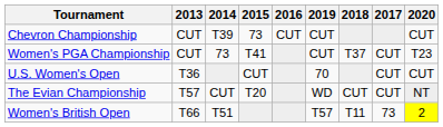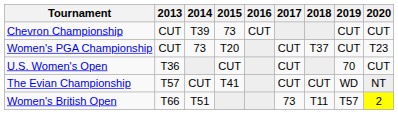 <table class="wikitable" style="font-size:95%;text-align:center;">
 <tr>
 <th>Tournament</th>
 <th>2013</th>
 <th>2014</th>
 <th>2015</th>
 <th>2016</th>
+<th>2017</th>
+<th>2018</th>
 <th>2019</th>
-<th>2018</th>
-<th>2017</th>
 <th>2020</th>
 </tr>
 <tr>
 <td align=left><a href='#'>Chevron Championship</a></td>
 <td>CUT</td>
 <td>T39</td>
 <td>73</td>
 <td>CUT</td>
-<td>CUT</td>
 <td style="background:#eeeeee;"></td>
 <td style="background:#eeeeee;"></td>
+<td>CUT</td>
 <td>CUT</td>
 </tr>
 <tr>
 <td align=left><a href='#'>Women's PGA Championship</a></td>
 <td>CUT</td>
 <td>73</td>
-<td>T41</td>
+<td>T20</td>
 <td style="background:#eeeeee;"></td>
 <td>CUT</td>
 <td>T37</td>
 <td>CUT</td>
 <td>T23</td>
 </tr>
 <tr>
 <td align=left><a href='#'>U.S. Women's Open</a></td>
 <td>T36</td>
 <td style="background:#eeeeee;"></td>
 <td>CUT</td>
 <td style="background:#eeeeee;"></td>
+<td>CUT</td>
+<td style="background:#eeeeee;"></td>
 <td>70</td>
-<td style="background:#eeeeee;"></td>
-<td>CUT</td>
 <td>CUT</td>
 </tr>
 <tr>
 <td align=left><a href='#'>The Evian Championship</a></td>
 <td>T57</td>
 <td>CUT</td>
-<td>T20</td>
+<td>T41</td>
 <td style="background:#eeeeee;"></td>
-<td>WD</td>
 <td>CUT</td>
 <td>CUT</td>
+<td>WD</td>
 <td style="background:#eeeeee;">NT</td>
 </tr>
 <tr>
 <td align=left><a href='#'>Women's British Open</a></td>
 <td>T66</td>
 <td>T51</td>
 <td style="background:#eeeeee;"></td>
 <td style="background:#eeeeee;"></td>
+<td>73</td>
+<td>T11</td>
 <td>T57</td>
-<td>T11</td>
-<td>73</td>
 <td style="background:yellow;">2</td>
 </tr>
 </table>
